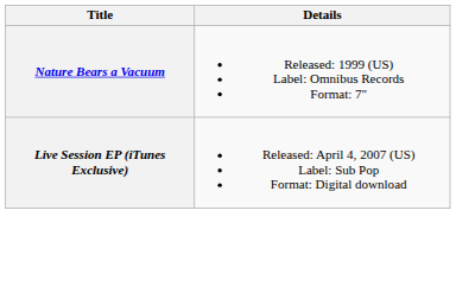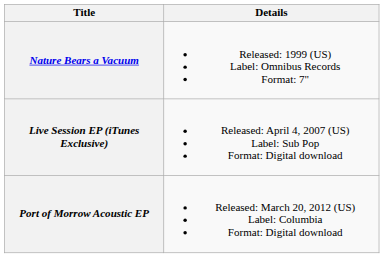 <table class="wikitable plainrowheaders" style="text-align:center;">
 <tr>
 <th scope="col" rowspan="1" style="width:14em;">Title</th>
 <th scope="col" rowspan="1" style="width:19em;">Details</th>
 </tr>
 <tr>
 <th scope="row"><em><a href='#'>Nature Bears a Vacuum</a></em></th>
 <td><br><ul><li>Released: 1999 <span>(US)</span></li><li>Label: Omnibus Records</li><li>Format: 7"</li></ul></td>
 </tr>
 <tr>
 <th scope="row"><em>Live Session EP (iTunes Exclusive)</em></th>
 <td><br><ul><li>Released: April 4, 2007 <span>(US)</span></li><li>Label: Sub Pop</li><li>Format: Digital download</li></ul></td>
 </tr>
+<tr>
+<th scope="row"><em>Port of Morrow Acoustic EP</em></th>
+<td><br><ul><li>Released: March 20, 2012 <span>(US)</span></li><li>Label: Columbia</li><li>Format: Digital download</li></ul></td>
+</tr>
 </table>
